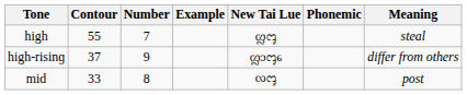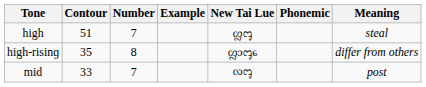 <table class=wikitable style="text-align:center">
 <tr>
 <th>Tone</th>
 <th>Contour</th>
 <th>Number</th>
 <th>Example</th>
 <th>New Tai Lue</th>
 <th>Phonemic</th>
 <th>Meaning</th>
 </tr>
 <tr>
 <td>high</td>
-<td>55</td>
+<td>51</td>
 <td>7</td>
 <td></td>
 <td>ᦜᧅ</td>
 <td></td>
 <td><em>steal</em></td>
 </tr>
 <tr>
 <td>high-risinɡ</td>
-<td>37</td>
-<td>9</td>
+<td>35</td>
+<td>8</td>
 <td></td>
 <td>ᦜᦱᧅᧈ</td>
 <td></td>
 <td><em>differ from others</em></td>
 </tr>
 <tr>
 <td>mid</td>
 <td>33</td>
-<td>8</td>
+<td>7</td>
 <td></td>
 <td>ᦟᧅ</td>
 <td></td>
 <td><em>post</em></td>
 </tr>
 </table>
